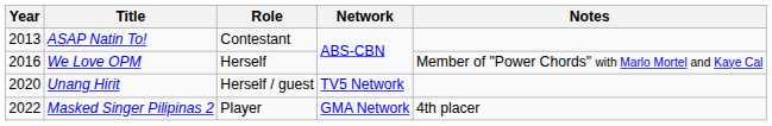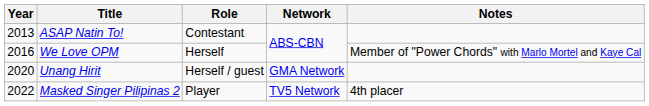 <table class="wikitable">
 <tr>
 <th>Year</th>
 <th>Title</th>
 <th>Role</th>
 <th>Network</th>
 <th>Notes</th>
 </tr>
 <tr>
 <td>2013</td>
 <td><em><a href='#'>ASAP Natin To!</a></em></td>
 <td>Contestant</td>
 <td rowspan="2"><a href='#'>ABS-CBN</a></td>
 <td></td>
 </tr>
 <tr>
 <td>2016</td>
 <td><em><a href='#'>We Love OPM</a></em></td>
 <td>Herself</td>
 <td>Member of "Power Chords" <small>with <a href='#'>Marlo Mortel</a> and <a href='#'>Kaye Cal</a></small></td>
 </tr>
 <tr>
 <td>2020</td>
 <td><em><a href='#'>Unang Hirit</a></em></td>
 <td>Herself / guest</td>
-<td><a href='#'>TV5 Network</a></td>
+<td><a href='#'>GMA Network</a></td>
 <td></td>
 </tr>
 <tr>
 <td>2022</td>
 <td><em><a href='#'>Masked Singer Pilipinas 2</a></em></td>
 <td>Player</td>
-<td><a href='#'>GMA Network</a></td>
+<td><a href='#'>TV5 Network</a></td>
 <td>4th placer</td>
 </tr>
 </table>
